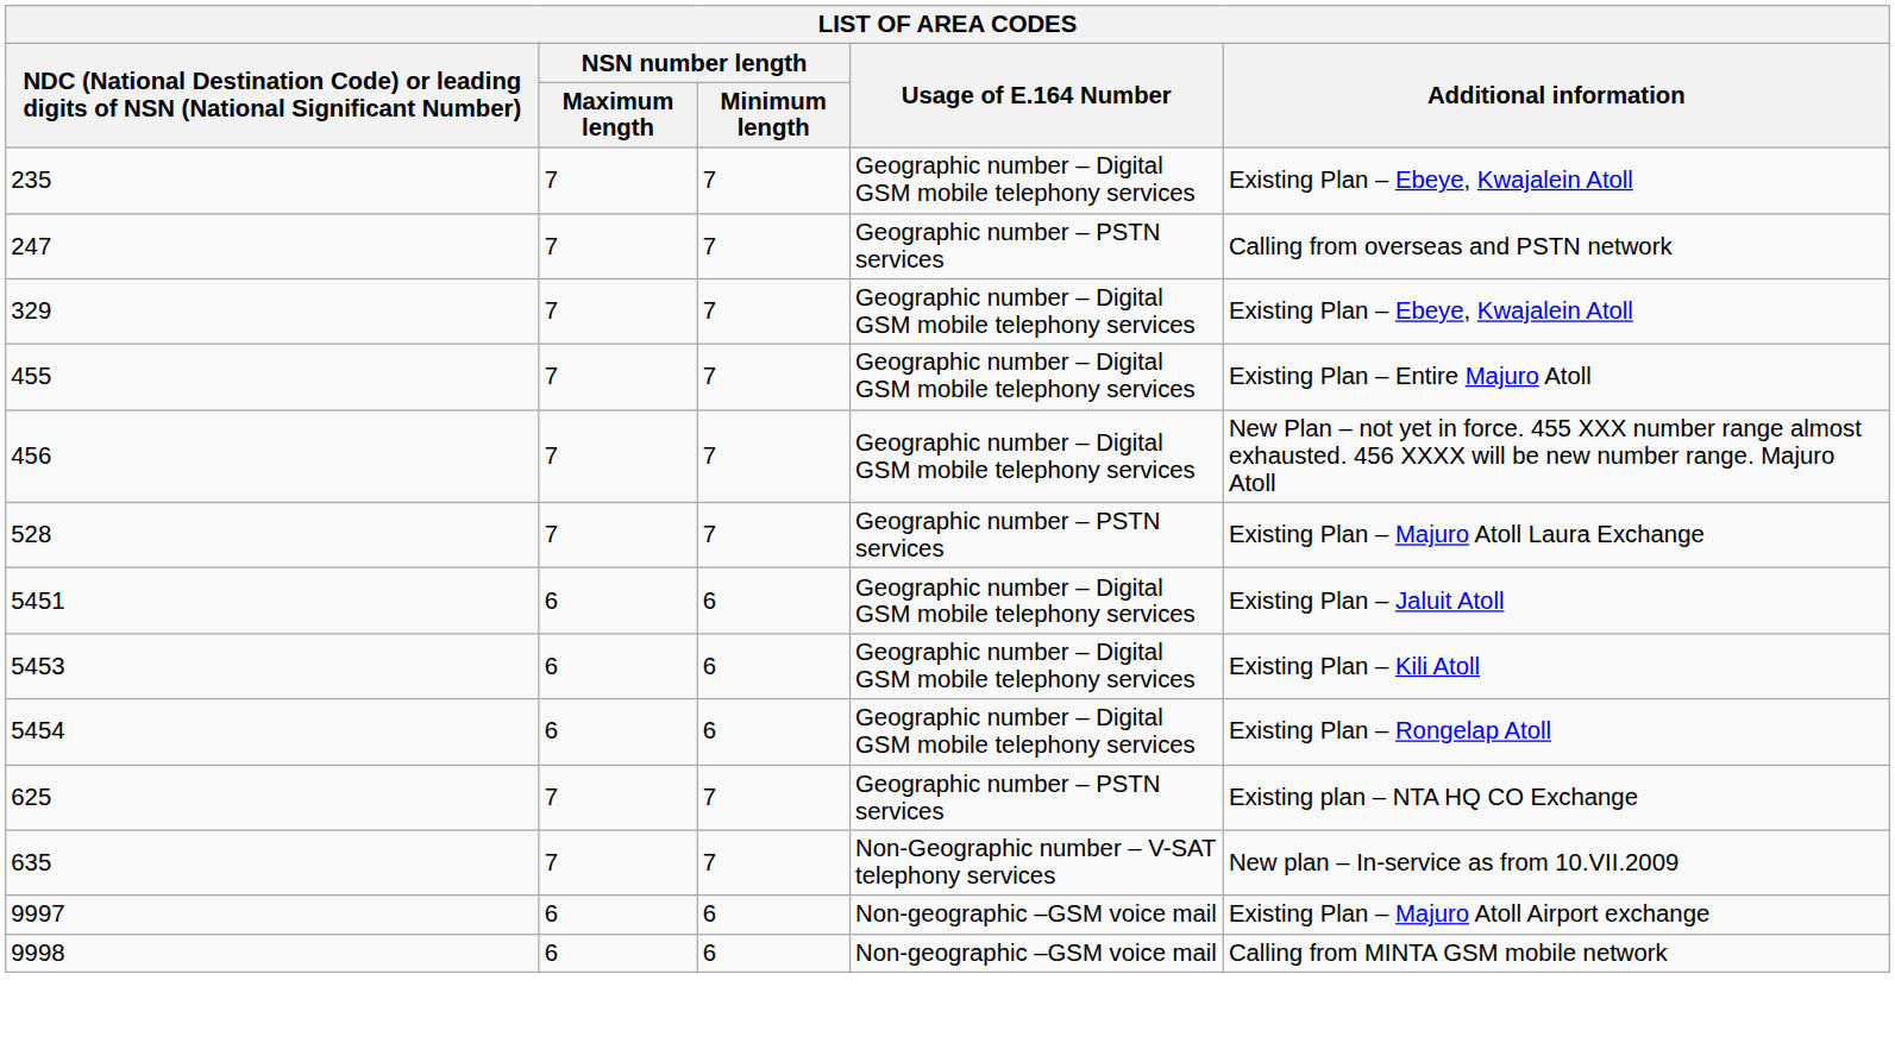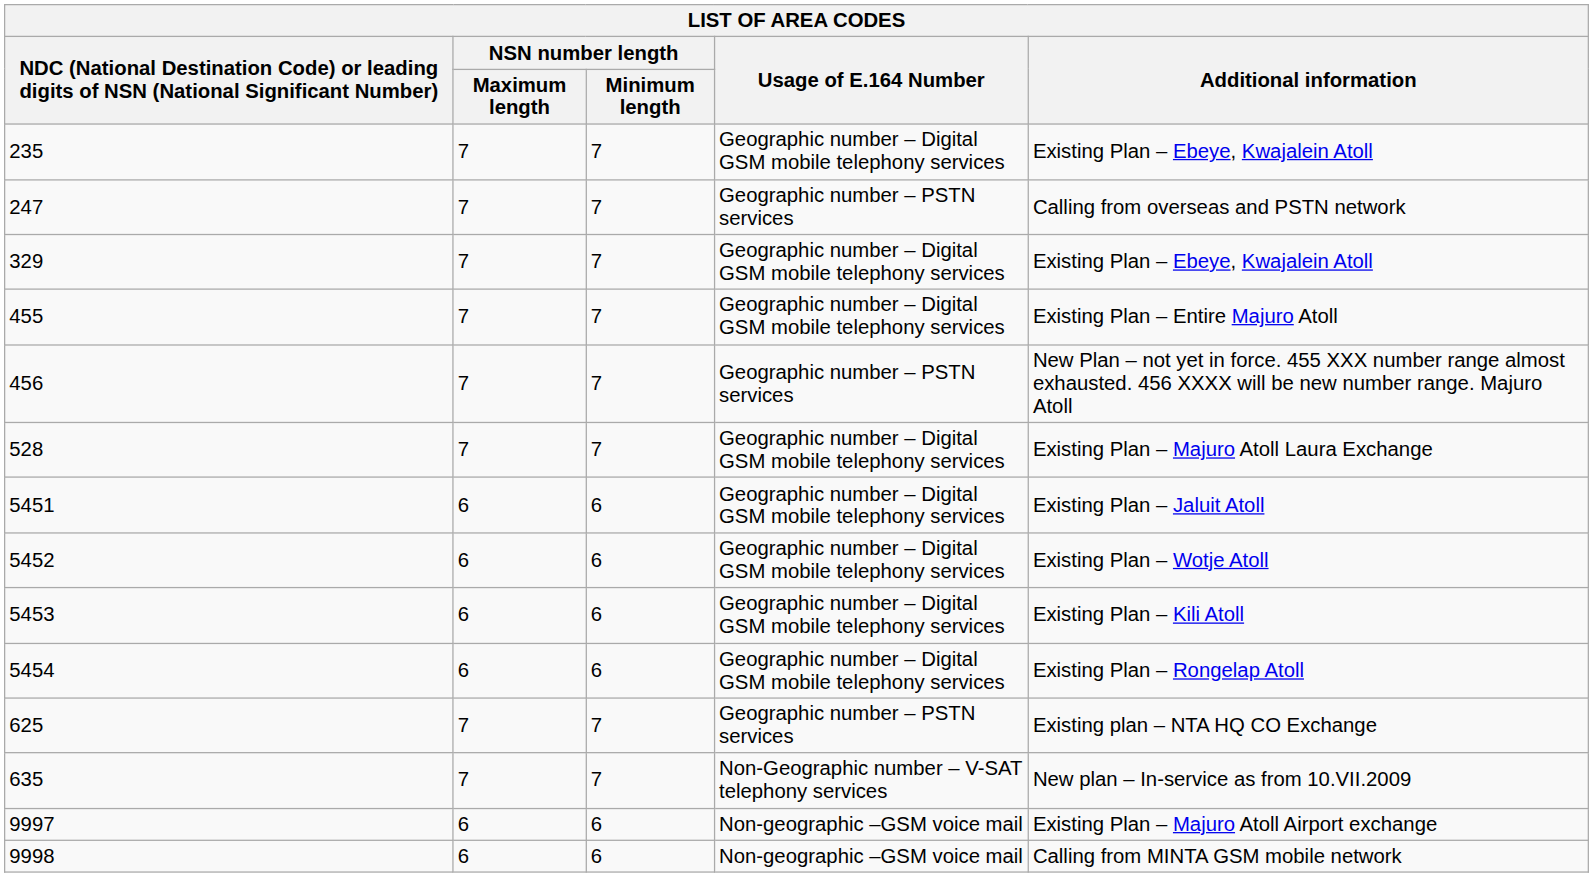 <table class="wikitable" border=1>
 <tr>
 <th colspan="5">LIST OF AREA CODES</th>
 </tr>
 <tr>
 <th rowspan="2">NDC (National Destination Code) or leading digits of NSN (National Significant Number)</th>
 <th colspan="2">NSN number length</th>
 <th rowspan="2">Usage of E.164 Number</th>
 <th rowspan="2">Additional information</th>
 </tr>
 <tr>
 <th>Maximum length</th>
 <th>Minimum length</th>
 </tr>
 <tr>
 <td>235</td>
 <td>7</td>
 <td>7</td>
 <td>Geographic number – Digital GSM mobile telephony services</td>
 <td>Existing Plan –  <a href='#'>Ebeye</a>,  <a href='#'>Kwajalein Atoll</a></td>
 </tr>
 <tr>
 <td>247</td>
 <td>7</td>
 <td>7</td>
 <td>Geographic number – PSTN services</td>
 <td>Calling from overseas and PSTN network</td>
 </tr>
 <tr>
 <td>329</td>
 <td>7</td>
 <td>7</td>
 <td>Geographic number – Digital GSM mobile telephony services</td>
 <td>Existing Plan –  <a href='#'>Ebeye</a>,  <a href='#'>Kwajalein Atoll</a></td>
 </tr>
 <tr>
 <td>455</td>
 <td>7</td>
 <td>7</td>
 <td>Geographic number – Digital GSM mobile telephony services</td>
 <td>Existing Plan – Entire <a href='#'>Majuro</a> Atoll</td>
 </tr>
 <tr>
 <td>456</td>
 <td>7</td>
 <td>7</td>
-<td>Geographic number – Digital GSM mobile telephony services</td>
+<td>Geographic number – PSTN services</td>
 <td>New Plan – not yet in force. 455 XXX number range almost exhausted. 456 XXXX will be new number range. Majuro Atoll</td>
 </tr>
 <tr>
 <td>528</td>
 <td>7</td>
 <td>7</td>
-<td>Geographic number – PSTN services</td>
+<td>Geographic number – Digital GSM mobile telephony services</td>
 <td>Existing Plan – <a href='#'>Majuro</a> Atoll Laura Exchange</td>
 </tr>
 <tr>
 <td>5451</td>
 <td>6</td>
 <td>6</td>
 <td>Geographic number – Digital GSM mobile telephony services</td>
 <td>Existing Plan – <a href='#'>Jaluit Atoll</a></td>
+</tr>
+<tr>
+<td>5452</td>
+<td>6</td>
+<td>6</td>
+<td>Geographic number – Digital GSM mobile telephony services</td>
+<td>Existing Plan – <a href='#'>Wotje Atoll</a></td>
 </tr>
 <tr>
 <td>5453</td>
 <td>6</td>
 <td>6</td>
 <td>Geographic number – Digital GSM mobile telephony services</td>
 <td>Existing Plan – <a href='#'>Kili Atoll</a></td>
 </tr>
 <tr>
 <td>5454</td>
 <td>6</td>
 <td>6</td>
 <td>Geographic number – Digital GSM mobile telephony services</td>
 <td>Existing Plan – <a href='#'>Rongelap Atoll</a></td>
 </tr>
 <tr>
 <td>625</td>
 <td>7</td>
 <td>7</td>
 <td>Geographic number –  PSTN services</td>
 <td>Existing plan – NTA HQ CO Exchange</td>
 </tr>
 <tr>
 <td>635</td>
 <td>7</td>
 <td>7</td>
 <td>Non-Geographic number – V-SAT telephony services</td>
 <td>New plan – In-service as from 10.VII.2009</td>
 </tr>
 <tr>
 <td>9997</td>
 <td>6</td>
 <td>6</td>
 <td>Non-geographic –GSM voice mail</td>
 <td>Existing Plan – <a href='#'>Majuro</a> Atoll Airport exchange</td>
 </tr>
 <tr>
 <td>9998</td>
 <td>6</td>
 <td>6</td>
 <td>Non-geographic –GSM voice mail</td>
 <td>Calling from MINTA GSM mobile network</td>
 </tr>
 </table>
